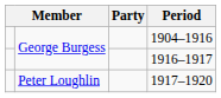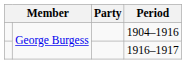 <table class="wikitable">
 <tr>
 <th colspan="2">Member</th>
 <th>Party</th>
 <th>Period</th>
 </tr>
 <tr>
 <td> </td>
 <td rowspan="2"><a href='#'>George Burgess</a></td>
 <td></td>
 <td>1904–1916</td>
 </tr>
 <tr>
 <td> </td>
 <td></td>
 <td>1916–1917</td>
 </tr>
-<tr>
-<td> </td>
-<td><a href='#'>Peter Loughlin</a></td>
-<td></td>
-<td>1917–1920</td>
-</tr>
 </table>
